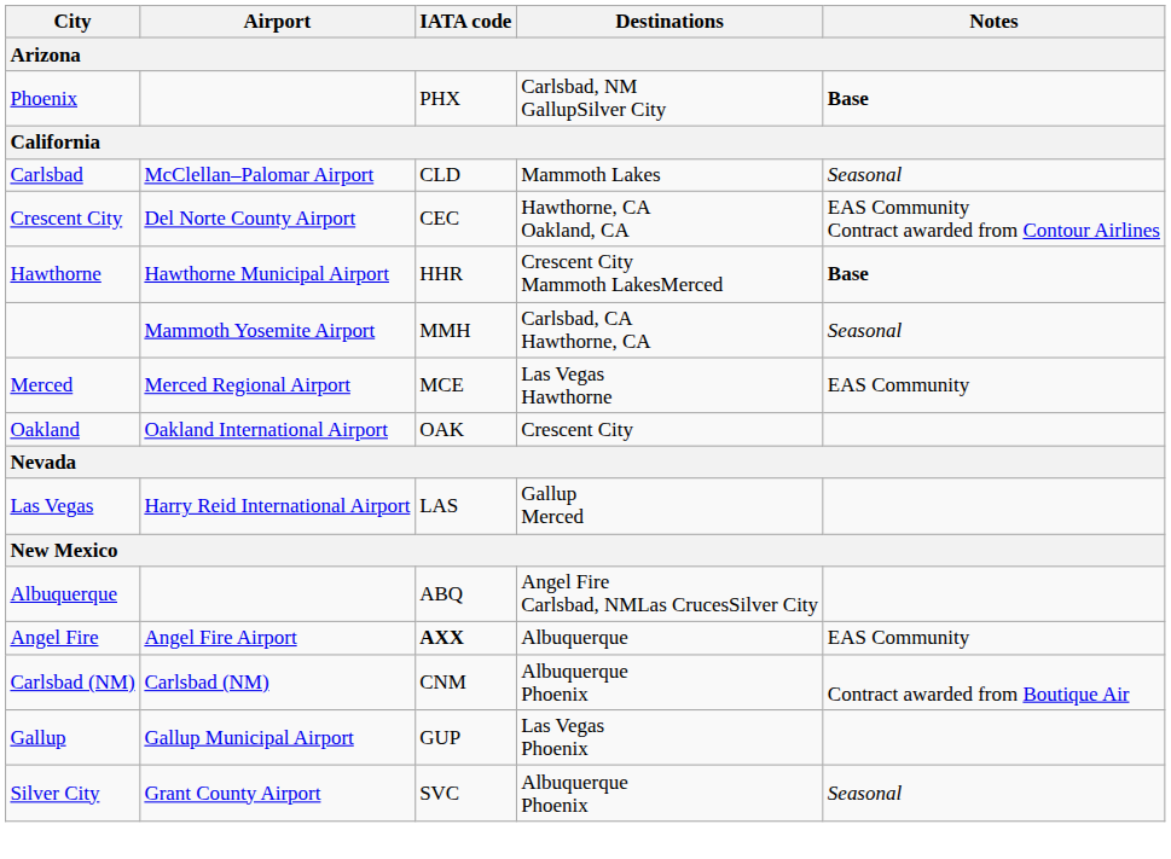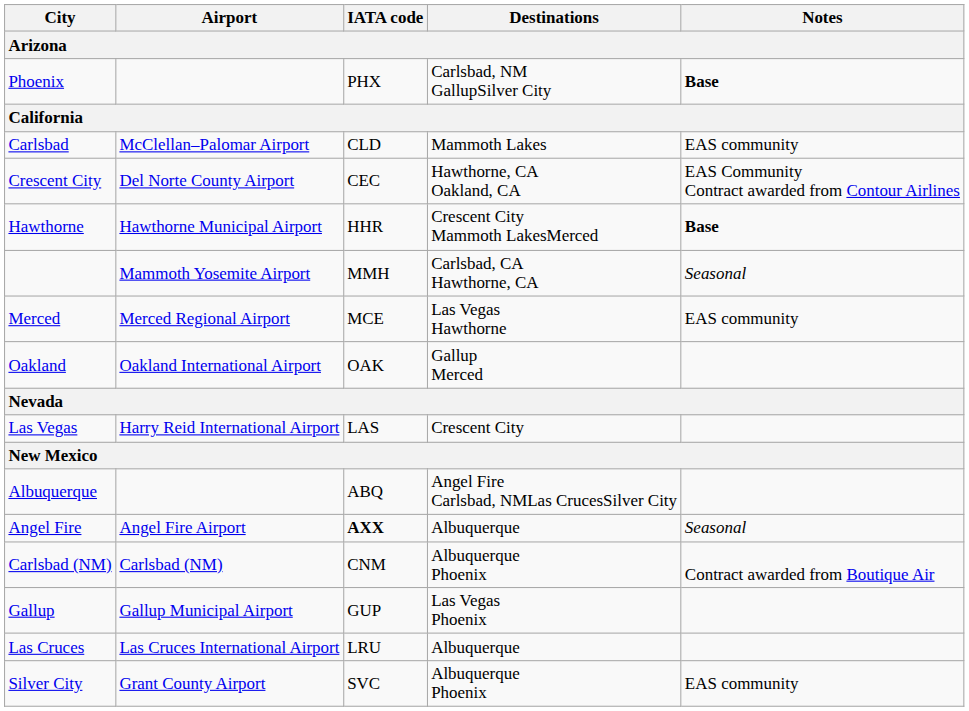 <table class="wikitable">
 <tr>
 <th>City</th>
 <th>Airport</th>
 <th>IATA code</th>
 <th>Destinations</th>
 <th>Notes</th>
 </tr>
 <tr>
 <th colspan="5" style="text-align: left;">Arizona</th>
 </tr>
 <tr>
 <td><a href='#'>Phoenix</a></td>
 <td></td>
 <td>PHX</td>
 <td>Carlsbad, NM<br>GallupSilver City</td>
 <td><strong>Base</strong></td>
 </tr>
 <tr>
 <th colspan="5" style="text-align: left;">California</th>
 </tr>
 <tr>
 <td><a href='#'>Carlsbad</a></td>
 <td><a href='#'>McClellan–Palomar Airport</a></td>
 <td>CLD</td>
 <td>Mammoth Lakes</td>
-<td><em>Seasonal</em></td>
+<td>EAS community</td>
 </tr>
 <tr>
 <td><a href='#'>Crescent City</a></td>
 <td><a href='#'>Del Norte County Airport</a></td>
 <td>CEC</td>
 <td>Hawthorne, CA<br>Oakland, CA</td>
 <td>EAS Community<br>Contract awarded from <a href='#'>Contour Airlines</a></td>
 </tr>
 <tr>
 <td><a href='#'>Hawthorne</a></td>
 <td><a href='#'>Hawthorne Municipal Airport</a></td>
 <td>HHR</td>
 <td>Crescent City<br>Mammoth LakesMerced</td>
 <td><strong>Base</strong></td>
 </tr>
 <tr>
 <td></td>
 <td><a href='#'>Mammoth Yosemite Airport</a></td>
 <td>MMH</td>
 <td>Carlsbad, CA<br>Hawthorne, CA</td>
 <td><em>Seasonal</em></td>
 </tr>
 <tr>
 <td><a href='#'>Merced</a></td>
 <td><a href='#'>Merced Regional Airport</a></td>
 <td>MCE</td>
 <td>Las Vegas<br>Hawthorne</td>
-<td>EAS Community</td>
+<td>EAS community</td>
 </tr>
 <tr>
 <td><a href='#'>Oakland</a></td>
 <td><a href='#'>Oakland International Airport</a></td>
 <td>OAK</td>
-<td>Crescent City</td>
+<td>Gallup<br>Merced</td>
 <td></td>
 </tr>
 <tr>
 <th colspan="5" style="text-align: left;">Nevada</th>
 </tr>
 <tr>
 <td><a href='#'>Las Vegas</a></td>
 <td><a href='#'>Harry Reid International Airport</a></td>
 <td>LAS</td>
-<td>Gallup<br>Merced</td>
+<td>Crescent City</td>
 <td></td>
 </tr>
 <tr>
 <th colspan="5" style="text-align: left;">New Mexico</th>
 </tr>
 <tr>
 <td><a href='#'>Albuquerque</a></td>
 <td></td>
 <td>ABQ</td>
 <td>Angel Fire<br>Carlsbad, NMLas CrucesSilver City</td>
 <td></td>
 </tr>
 <tr>
 <td><a href='#'>Angel Fire</a></td>
 <td><a href='#'>Angel Fire Airport</a></td>
 <td><strong>AXX</strong></td>
 <td>Albuquerque</td>
-<td>EAS Community</td>
+<td><em>Seasonal</em></td>
 </tr>
 <tr>
 <td><a href='#'>Carlsbad (NM)</a></td>
 <td {{nowrap><a href='#'>Carlsbad (NM)</a></td>
 <td>CNM</td>
 <td>Albuquerque<br>Phoenix</td>
 <td><br>Contract awarded from <a href='#'>Boutique Air</a></td>
 </tr>
 <tr>
 <td><a href='#'>Gallup</a></td>
 <td><a href='#'>Gallup Municipal Airport</a></td>
 <td>GUP</td>
 <td>Las Vegas<br>Phoenix</td>
 <td></td>
 </tr>
 <tr>
+<td><a href='#'>Las Cruces</a></td>
+<td><a href='#'>Las Cruces International Airport</a></td>
+<td>LRU</td>
+<td>Albuquerque</td>
+<td></td>
+</tr>
+<tr>
 <td><a href='#'>Silver City</a></td>
 <td><a href='#'>Grant County Airport</a></td>
 <td>SVC</td>
 <td>Albuquerque<br>Phoenix</td>
-<td><em>Seasonal</em></td>
+<td>EAS community</td>
 </tr>
 </table>
